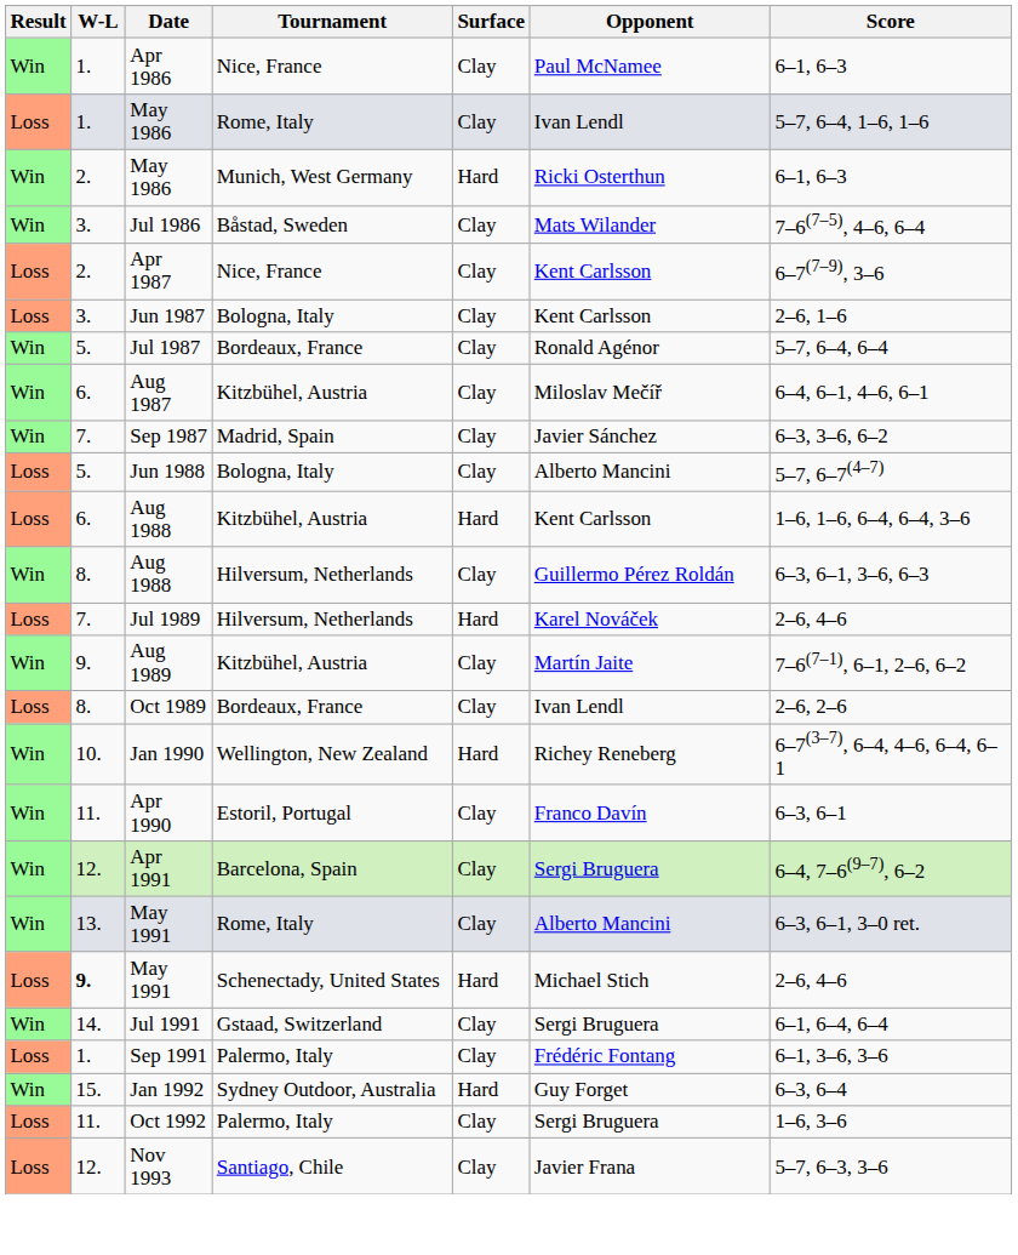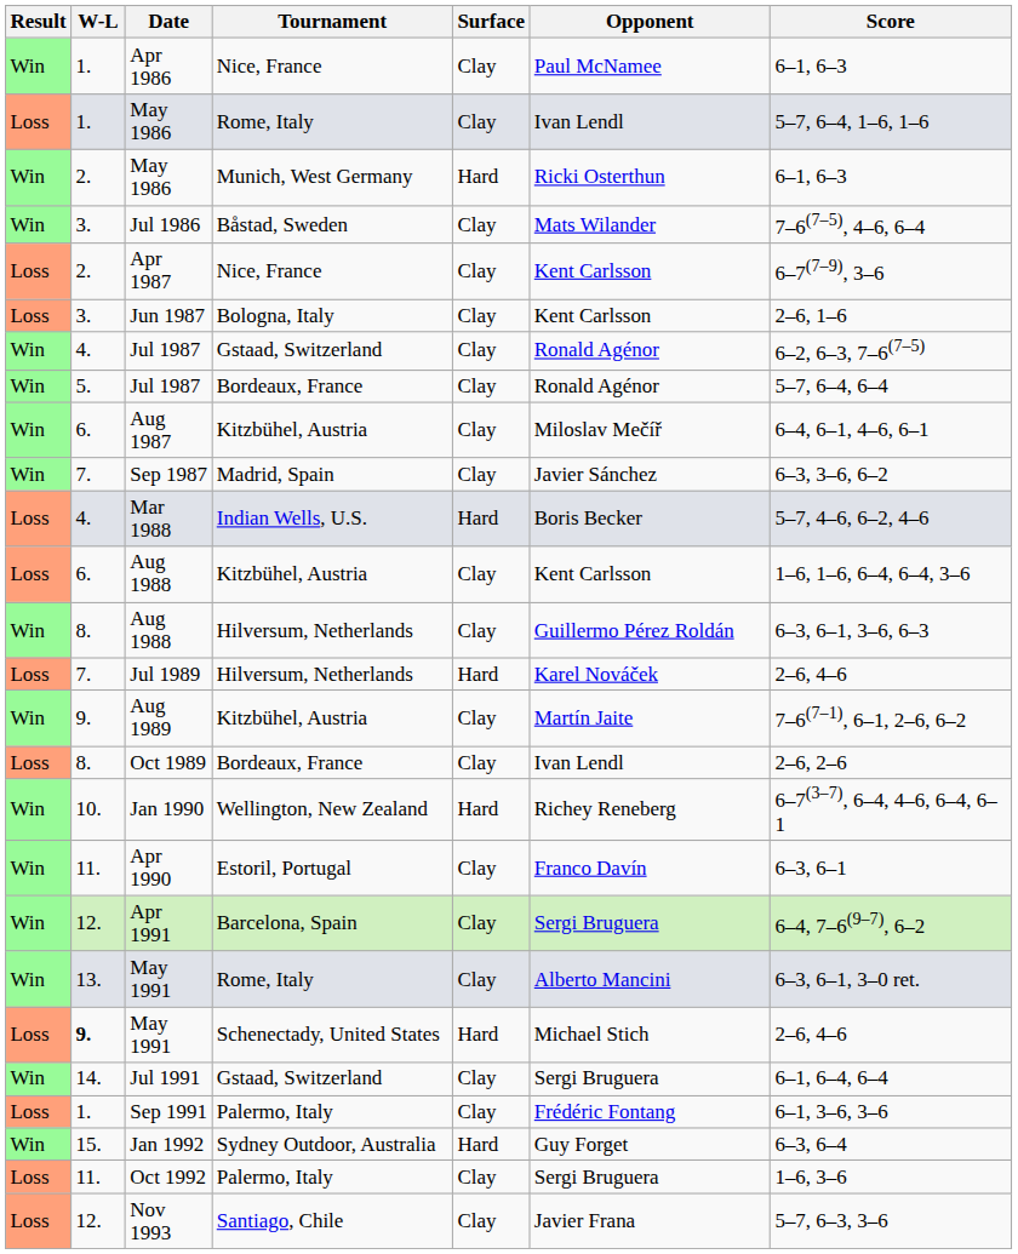 <table class="sortable wikitable">
 <tr>
 <th style="width:40px">Result</th>
 <th style="width:35px" class="unsortable">W-L</th>
 <th style="width:60px">Date</th>
 <th style="width:180px">Tournament</th>
 <th style="width:50px">Surface</th>
 <th style="width:180px">Opponent</th>
 <th style="width:180px" class="unsortable">Score</th>
 </tr>
 <tr>
 <td style="background:#98fb98;">Win</td>
 <td>1.</td>
 <td>Apr 1986</td>
 <td>Nice, France</td>
 <td>Clay</td>
 <td> <a href='#'>Paul McNamee</a></td>
 <td>6–1, 6–3</td>
 </tr>
 <tr style="background:#dfe2e9;">
 <td style="background:#ffa07a;">Loss</td>
 <td>1.</td>
 <td>May 1986</td>
 <td>Rome, Italy</td>
 <td>Clay</td>
 <td> Ivan Lendl</td>
 <td>5–7, 6–4, 1–6, 1–6</td>
 </tr>
 <tr>
 <td style="background:#98fb98;">Win</td>
 <td>2.</td>
 <td>May 1986</td>
 <td>Munich, West Germany</td>
 <td>Hard</td>
 <td> <a href='#'>Ricki Osterthun</a></td>
 <td>6–1, 6–3</td>
 </tr>
 <tr>
 <td style="background:#98fb98;">Win</td>
 <td>3.</td>
 <td>Jul 1986</td>
 <td>Båstad, Sweden</td>
 <td>Clay</td>
 <td> <a href='#'>Mats Wilander</a></td>
 <td>7–6<sup>(7–5)</sup>, 4–6, 6–4</td>
 </tr>
 <tr>
 <td style="background:#ffa07a;">Loss</td>
 <td>2.</td>
 <td>Apr 1987</td>
 <td>Nice, France</td>
 <td>Clay</td>
 <td> <a href='#'>Kent Carlsson</a></td>
 <td>6–7<sup>(7–9)</sup>, 3–6</td>
 </tr>
 <tr>
 <td style="background:#ffa07a;">Loss</td>
 <td>3.</td>
 <td>Jun 1987</td>
 <td>Bologna, Italy</td>
 <td>Clay</td>
 <td> Kent Carlsson</td>
 <td>2–6, 1–6</td>
 </tr>
 <tr>
 <td style="background:#98fb98;">Win</td>
+<td>4.</td>
+<td>Jul 1987</td>
+<td>Gstaad, Switzerland</td>
+<td>Clay</td>
+<td> <a href='#'>Ronald Agénor</a></td>
+<td>6–2, 6–3, 7–6<sup>(7–5)</sup></td>
+</tr>
+<tr>
+<td style="background:#98fb98;">Win</td>
 <td>5.</td>
 <td>Jul 1987</td>
 <td>Bordeaux, France</td>
 <td>Clay</td>
 <td> Ronald Agénor</td>
 <td>5–7, 6–4, 6–4</td>
 </tr>
 <tr>
 <td style="background:#98fb98;">Win</td>
 <td>6.</td>
 <td>Aug 1987</td>
 <td>Kitzbühel, Austria</td>
 <td>Clay</td>
 <td> Miloslav Mečíř</td>
 <td>6–4, 6–1, 4–6, 6–1</td>
 </tr>
 <tr>
 <td style="background:#98fb98;">Win</td>
 <td>7.</td>
 <td>Sep 1987</td>
 <td>Madrid, Spain</td>
 <td>Clay</td>
 <td> Javier Sánchez</td>
 <td>6–3, 3–6, 6–2</td>
 </tr>
-<tr>
+<tr style="background:#dfe2e9;">
 <td style="background:#ffa07a;">Loss</td>
-<td>5.</td>
-<td>Jun 1988</td>
-<td>Bologna, Italy</td>
-<td>Clay</td>
-<td> Alberto Mancini</td>
-<td>5–7, 6–7<sup>(4–7)</sup></td>
+<td>4.</td>
+<td>Mar 1988</td>
+<td><a href='#'>Indian Wells</a>, U.S.</td>
+<td>Hard</td>
+<td> Boris Becker</td>
+<td>5–7, 4–6, 6–2, 4–6</td>
 </tr>
 <tr>
 <td style="background:#ffa07a;">Loss</td>
 <td>6.</td>
 <td>Aug 1988</td>
 <td>Kitzbühel, Austria</td>
-<td>Hard</td>
+<td>Clay</td>
 <td> Kent Carlsson</td>
 <td>1–6, 1–6, 6–4, 6–4, 3–6</td>
 </tr>
 <tr>
 <td style="background:#98fb98;">Win</td>
 <td>8.</td>
 <td>Aug 1988</td>
 <td>Hilversum, Netherlands</td>
 <td>Clay</td>
 <td> <a href='#'>Guillermo Pérez Roldán</a></td>
 <td>6–3, 6–1, 3–6, 6–3</td>
 </tr>
 <tr>
 <td style="background:#ffa07a;">Loss</td>
 <td>7.</td>
 <td>Jul 1989</td>
 <td>Hilversum, Netherlands</td>
 <td>Hard</td>
 <td> <a href='#'>Karel Nováček</a></td>
 <td>2–6, 4–6</td>
 </tr>
 <tr>
 <td style="background:#98fb98;">Win</td>
 <td>9.</td>
 <td>Aug 1989</td>
 <td>Kitzbühel, Austria</td>
 <td>Clay</td>
 <td> <a href='#'>Martín Jaite</a></td>
 <td>7–6<sup>(7–1)</sup>, 6–1, 2–6, 6–2</td>
 </tr>
 <tr>
 <td style="background:#ffa07a;">Loss</td>
 <td>8.</td>
 <td>Oct 1989</td>
 <td>Bordeaux, France</td>
 <td>Clay</td>
 <td> Ivan Lendl</td>
 <td>2–6, 2–6</td>
 </tr>
 <tr>
 <td style="background:#98fb98;">Win</td>
 <td>10.</td>
 <td>Jan 1990</td>
 <td>Wellington, New Zealand</td>
 <td>Hard</td>
 <td> Richey Reneberg</td>
 <td>6–7<sup>(3–7)</sup>, 6–4, 4–6, 6–4, 6–1</td>
 </tr>
 <tr>
 <td style="background:#98fb98;">Win</td>
 <td>11.</td>
 <td>Apr 1990</td>
 <td>Estoril, Portugal</td>
 <td>Clay</td>
 <td> <a href='#'>Franco Davín</a></td>
 <td>6–3, 6–1</td>
 </tr>
 <tr style="background:#d0f0c0;">
 <td style="background:#98fb98;">Win</td>
 <td>12.</td>
 <td>Apr 1991</td>
 <td>Barcelona, Spain</td>
 <td>Clay</td>
 <td> <a href='#'>Sergi Bruguera</a></td>
 <td>6–4, 7–6<sup>(9–7)</sup>, 6–2</td>
 </tr>
 <tr style="background:#dfe2e9;">
 <td style="background:#98fb98;">Win</td>
 <td>13.</td>
 <td>May 1991</td>
 <td>Rome, Italy</td>
 <td>Clay</td>
 <td> <a href='#'>Alberto Mancini</a></td>
 <td>6–3, 6–1, 3–0 ret.</td>
 </tr>
 <tr>
 <td style="background:#ffa07a;">Loss</td>
 <td><strong>9.</strong></td>
 <td>May 1991</td>
 <td>Schenectady, United States</td>
 <td>Hard</td>
 <td> Michael Stich</td>
 <td>2–6, 4–6</td>
 </tr>
 <tr>
 <td style="background:#98fb98;">Win</td>
 <td>14.</td>
 <td>Jul 1991</td>
 <td>Gstaad, Switzerland</td>
 <td>Clay</td>
 <td> Sergi Bruguera</td>
 <td>6–1, 6–4, 6–4</td>
 </tr>
 <tr>
 <td style="background:#ffa07a;">Loss</td>
 <td>1.</td>
 <td>Sep 1991</td>
 <td>Palermo, Italy</td>
 <td>Clay</td>
 <td> <a href='#'>Frédéric Fontang</a></td>
 <td>6–1, 3–6, 3–6</td>
 </tr>
 <tr>
 <td style="background:#98fb98;">Win</td>
 <td>15.</td>
 <td>Jan 1992</td>
 <td>Sydney Outdoor, Australia</td>
 <td>Hard</td>
 <td> Guy Forget</td>
 <td>6–3, 6–4</td>
 </tr>
 <tr>
 <td style="background:#ffa07a;">Loss</td>
 <td>11.</td>
 <td>Oct 1992</td>
 <td>Palermo, Italy</td>
 <td>Clay</td>
 <td> Sergi Bruguera</td>
 <td>1–6, 3–6</td>
 </tr>
 <tr>
 <td style="background:#ffa07a;">Loss</td>
 <td>12.</td>
 <td>Nov 1993</td>
 <td><a href='#'>Santiago</a>, Chile</td>
 <td>Clay</td>
 <td> Javier Frana</td>
 <td>5–7, 6–3, 3–6</td>
 </tr>
 </table>
